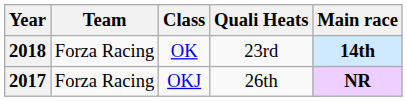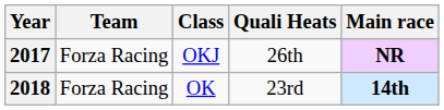 <table class="wikitable" style="text-align:center; font-size:90%">
 <tr>
 <th>Year</th>
 <th>Team</th>
 <th>Class</th>
 <th>Quali Heats</th>
 <th>Main race</th>
 </tr>
 <tr>
+<th>2017</th>
+<td align="left"> Forza Racing</td>
+<td><a href='#'>OKJ</a></td>
+<td>26th</td>
+<td style="background:#EFCFFF;"><strong>NR</strong></td>
+</tr>
+<tr>
 <th>2018</th>
 <td align="left"> Forza Racing</td>
 <td><a href='#'>OK</a></td>
 <td>23rd</td>
 <td style="background:#CFEAFF;"><strong>14th</strong></td>
 </tr>
-<tr>
-<th>2017</th>
-<td align="left"> Forza Racing</td>
-<td><a href='#'>OKJ</a></td>
-<td>26th</td>
-<td style="background:#EFCFFF;"><strong>NR</strong></td>
-</tr>
 </table>
